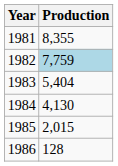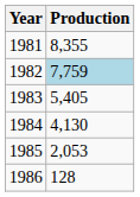 <table class="wikitable">
 <tr>
 <th>Year</th>
 <th>Production</th>
 </tr>
 <tr>
 <td>1981</td>
 <td>8,355</td>
 </tr>
 <tr>
 <td>1982</td>
 <td style="background: lightblue;">7,759</td>
 </tr>
 <tr>
 <td>1983</td>
-<td>5,404</td>
+<td>5,405</td>
 </tr>
 <tr>
 <td>1984</td>
 <td>4,130</td>
 </tr>
 <tr>
 <td>1985</td>
-<td>2,015</td>
+<td>2,053</td>
 </tr>
 <tr>
 <td>1986</td>
 <td>128</td>
 </tr>
 </table>
